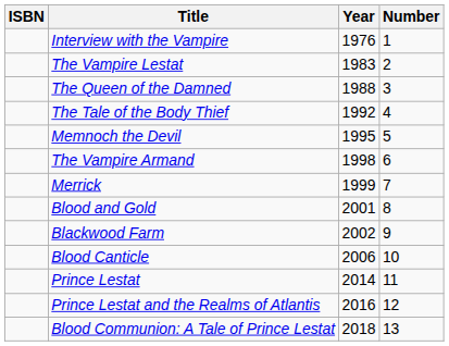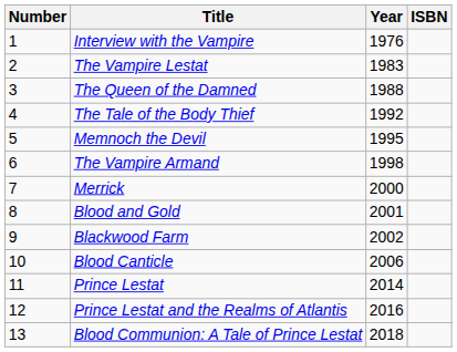 <table class="wikitable">
 <tr>
-<th>ISBN</th>
+<th>Number</th>
 <th>Title</th>
 <th>Year</th>
-<th>Number</th>
+<th>ISBN</th>
 </tr>
 <tr>
-<td></td>
+<td>1</td>
 <td><em><a href='#'>Interview with the Vampire</a></em></td>
 <td>1976</td>
-<td>1</td>
+<td></td>
 </tr>
 <tr>
-<td></td>
+<td>2</td>
 <td><em><a href='#'>The Vampire Lestat</a></em></td>
 <td>1983</td>
-<td>2</td>
+<td></td>
 </tr>
 <tr>
-<td></td>
+<td>3</td>
 <td><em><a href='#'>The Queen of the Damned</a></em></td>
 <td>1988</td>
-<td>3</td>
+<td></td>
 </tr>
 <tr>
-<td></td>
+<td>4</td>
 <td><em><a href='#'>The Tale of the Body Thief</a></em></td>
 <td>1992</td>
-<td>4</td>
+<td></td>
 </tr>
 <tr>
-<td></td>
+<td>5</td>
 <td><em><a href='#'>Memnoch the Devil</a></em></td>
 <td>1995</td>
-<td>5</td>
+<td></td>
 </tr>
 <tr>
-<td></td>
+<td>6</td>
 <td><em><a href='#'>The Vampire Armand</a></em></td>
 <td>1998</td>
-<td>6</td>
+<td></td>
 </tr>
 <tr>
+<td>7</td>
+<td><em><a href='#'>Merrick</a></em></td>
+<td>2000</td>
 <td></td>
-<td><em><a href='#'>Merrick</a></em></td>
-<td>1999</td>
-<td>7</td>
 </tr>
 <tr>
-<td></td>
+<td>8</td>
 <td><em><a href='#'>Blood and Gold</a></em></td>
 <td>2001</td>
-<td>8</td>
+<td></td>
 </tr>
 <tr>
-<td></td>
+<td>9</td>
 <td><em><a href='#'>Blackwood Farm</a></em></td>
 <td>2002</td>
-<td>9</td>
+<td></td>
 </tr>
 <tr>
-<td></td>
+<td>10</td>
 <td><em><a href='#'>Blood Canticle</a></em></td>
 <td>2006</td>
-<td>10</td>
+<td></td>
 </tr>
 <tr>
-<td></td>
+<td>11</td>
 <td><em><a href='#'>Prince Lestat</a></em></td>
 <td>2014</td>
-<td>11</td>
+<td></td>
 </tr>
 <tr>
-<td></td>
+<td>12</td>
 <td><em><a href='#'>Prince Lestat and the Realms of Atlantis</a></em></td>
 <td>2016</td>
-<td>12</td>
+<td></td>
 </tr>
 <tr>
-<td></td>
+<td>13</td>
 <td><em><a href='#'>Blood Communion: A Tale of Prince Lestat</a></em></td>
 <td>2018</td>
-<td>13</td>
+<td></td>
 </tr>
 </table>
